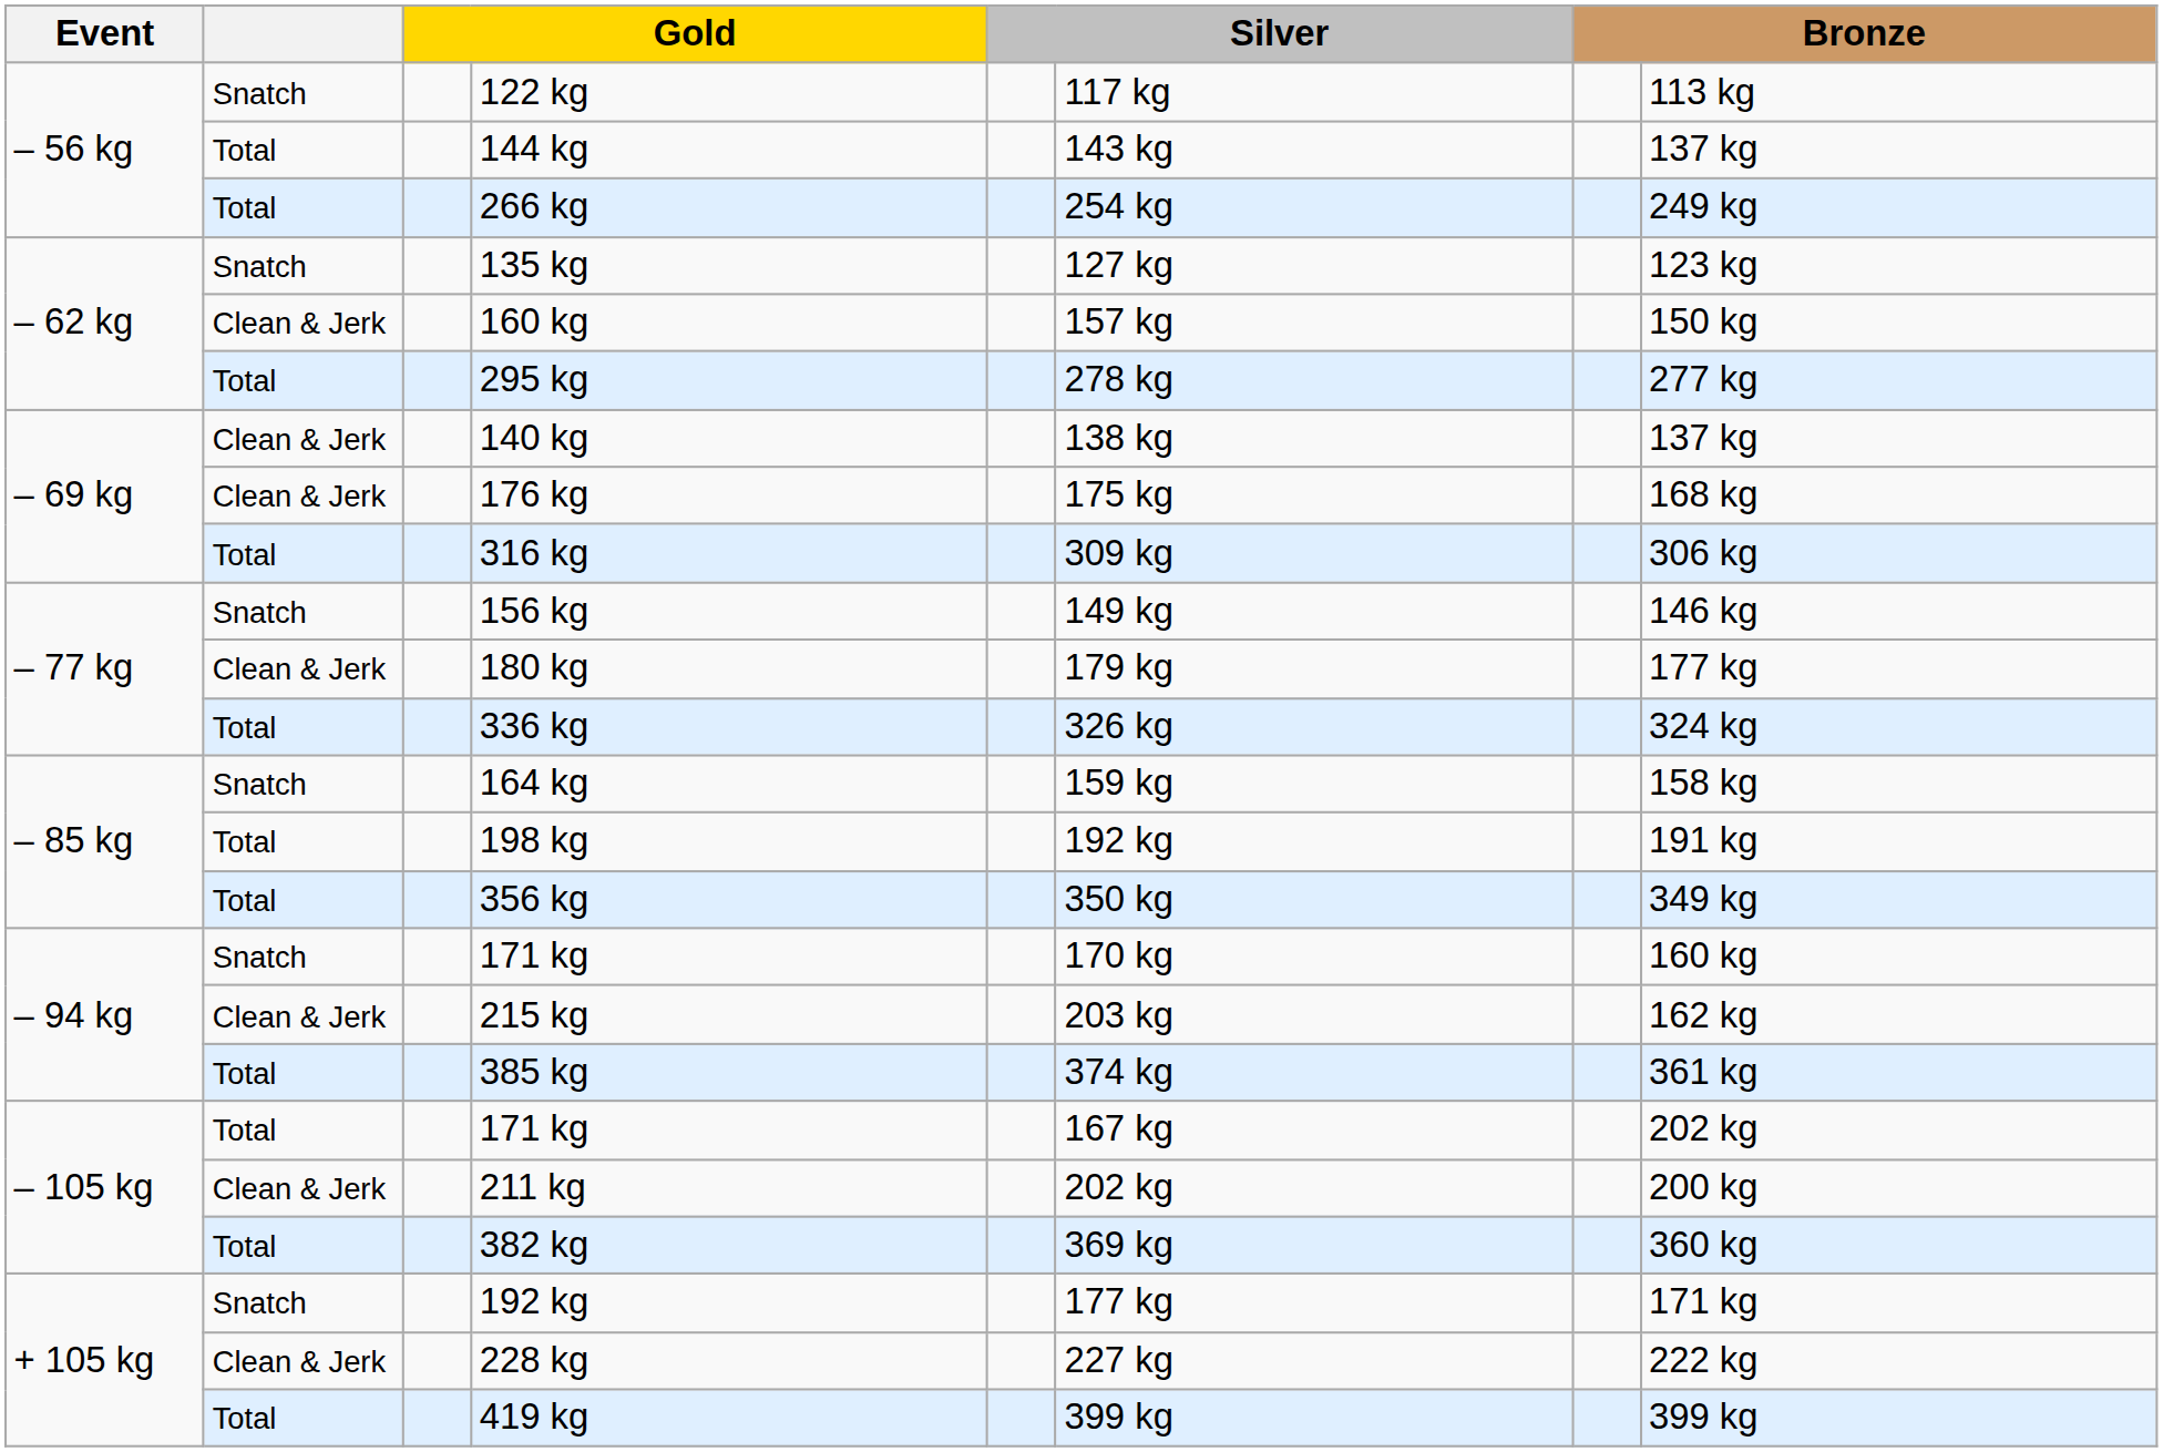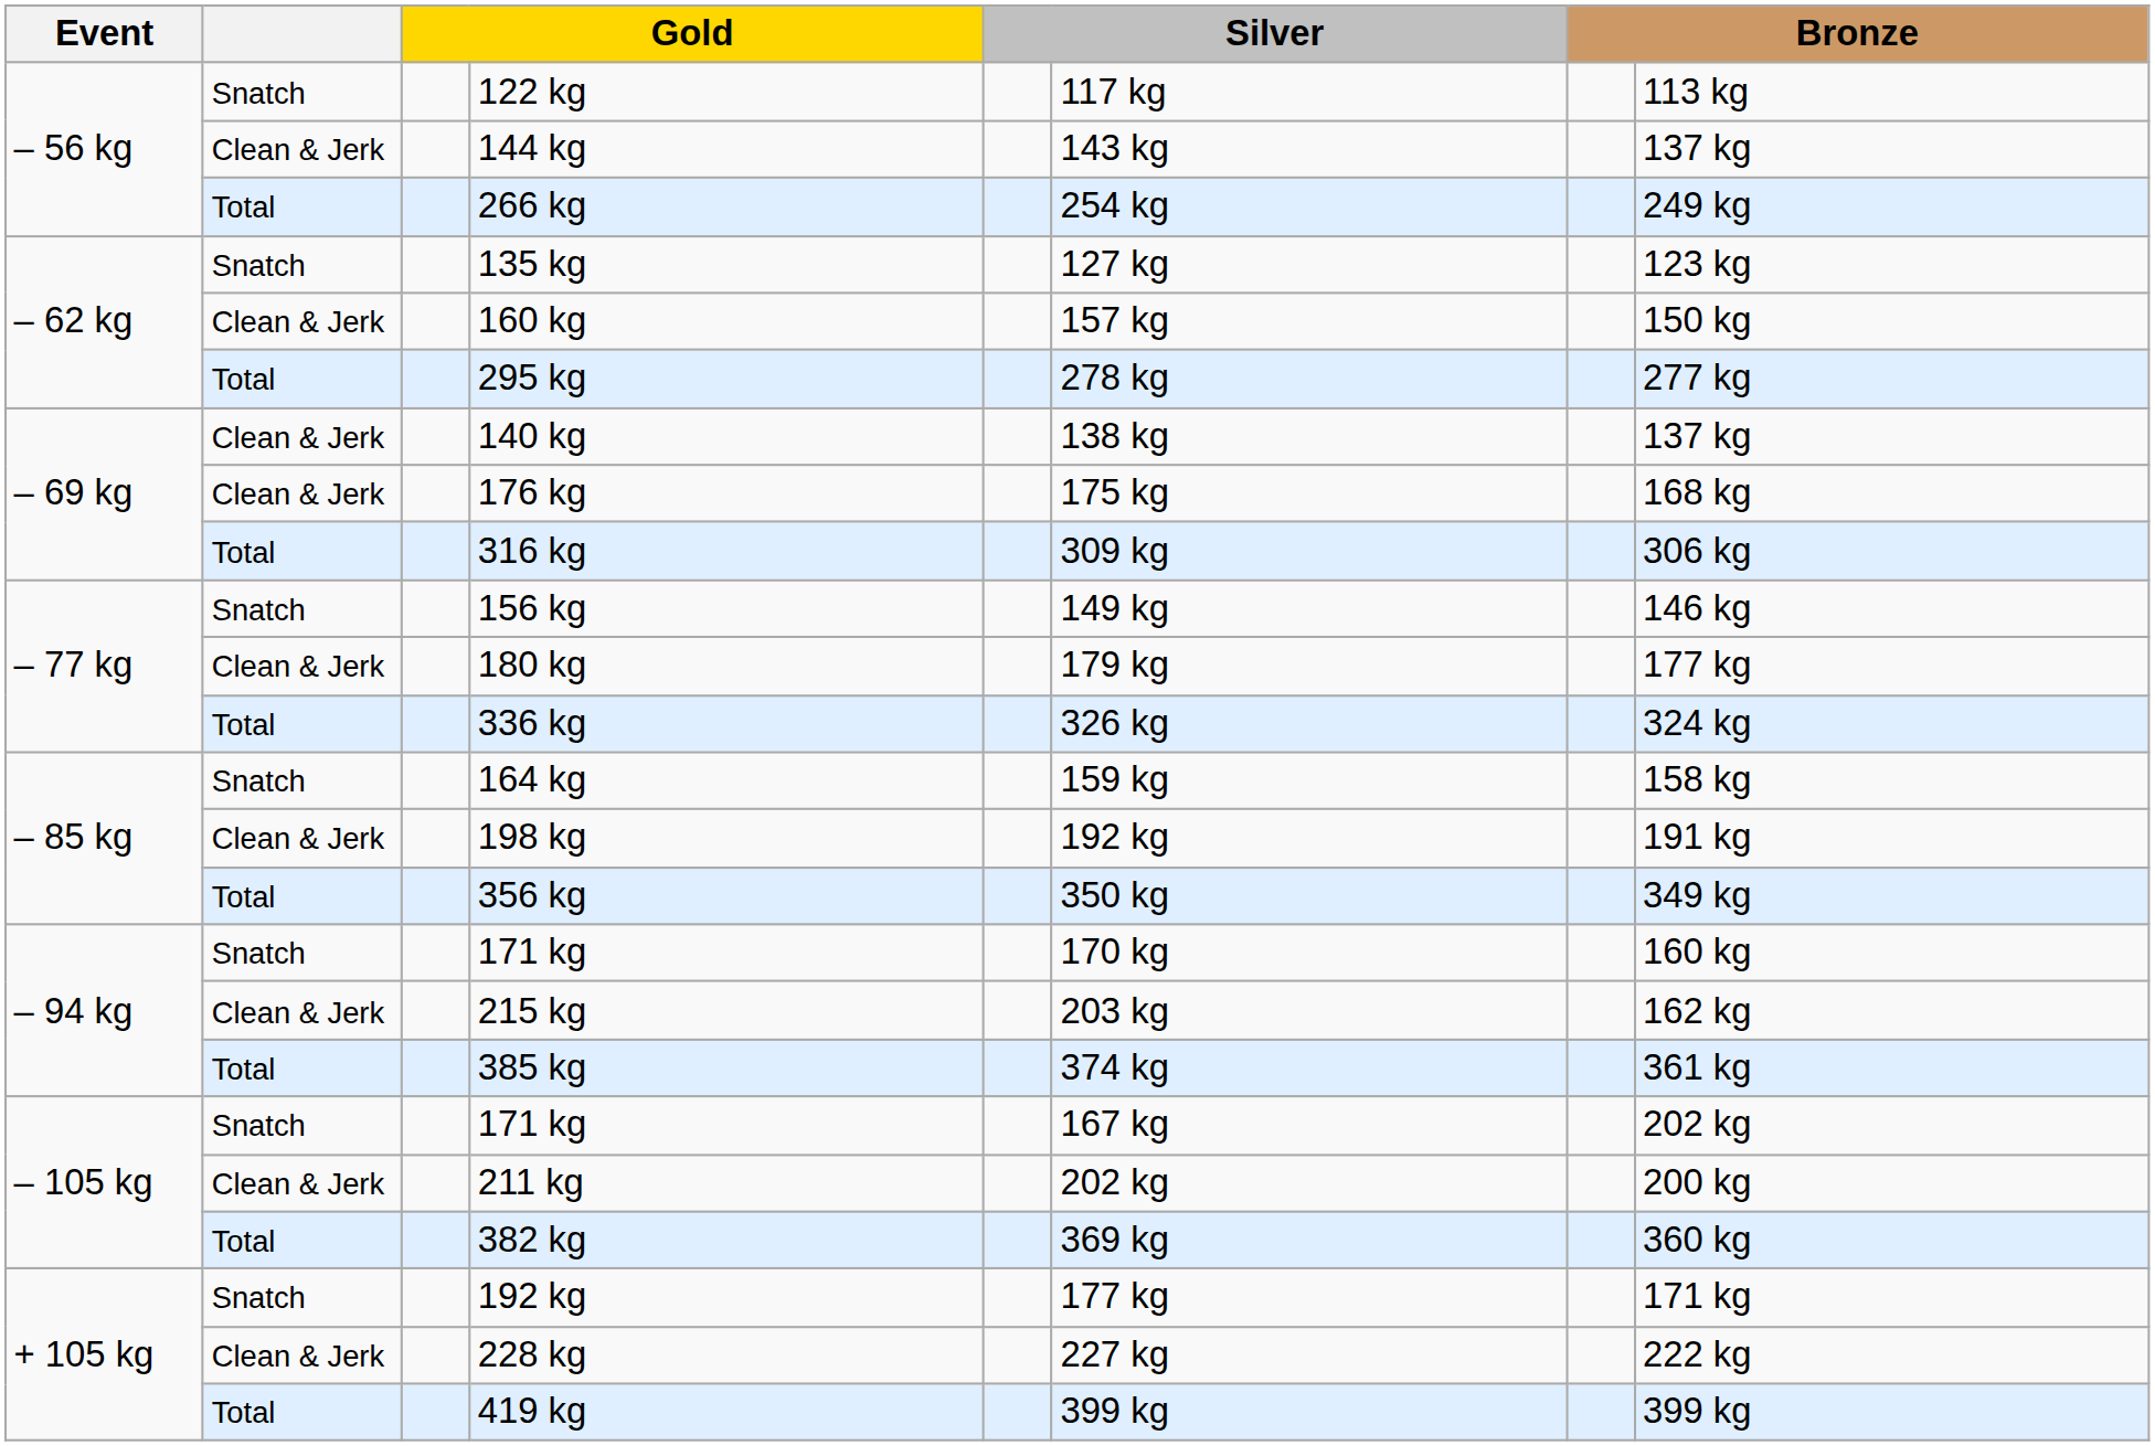 <table class="wikitable">
 <tr>
 <th width=80>Event</th>
 <th width=80></th>
 <td bgcolor=gold align="center" colspan=2 width=250><strong>Gold</strong></td>
 <td bgcolor=silver align="center" colspan=2 width=250><strong>Silver</strong></td>
 <td bgcolor=#cc9966 colspan=2 align="center" width=250><strong>Bronze</strong></td>
 </tr>
 <tr>
 <td rowspan=3>– 56 kg</td>
 <td><small>Snatch</small></td>
 <td></td>
 <td>122 kg</td>
 <td></td>
 <td>117 kg</td>
 <td></td>
 <td>113 kg</td>
 </tr>
 <tr>
-<td><small>Total</small></td>
+<td><small>Clean & Jerk</small></td>
 <td></td>
 <td>144 kg</td>
 <td></td>
 <td>143 kg</td>
 <td></td>
 <td>137 kg</td>
 </tr>
 <tr bgcolor=#dfefff>
 <td><small>Total</small></td>
 <td></td>
 <td>266 kg</td>
 <td></td>
 <td>254 kg</td>
 <td></td>
 <td>249 kg</td>
 </tr>
 <tr>
 <td rowspan=3>– 62 kg</td>
 <td><small>Snatch</small></td>
 <td></td>
 <td>135 kg</td>
 <td></td>
 <td>127 kg</td>
 <td></td>
 <td>123 kg</td>
 </tr>
 <tr>
 <td><small>Clean & Jerk</small></td>
 <td></td>
 <td>160 kg</td>
 <td></td>
 <td>157 kg</td>
 <td></td>
 <td>150 kg</td>
 </tr>
 <tr bgcolor=#dfefff>
 <td><small>Total</small></td>
 <td></td>
 <td>295 kg</td>
 <td></td>
 <td>278 kg</td>
 <td></td>
 <td>277 kg</td>
 </tr>
 <tr>
 <td rowspan=3>– 69 kg</td>
 <td><small>Clean & Jerk</small></td>
 <td></td>
 <td>140 kg</td>
 <td></td>
 <td>138 kg</td>
 <td></td>
 <td>137 kg</td>
 </tr>
 <tr>
 <td><small>Clean & Jerk</small></td>
 <td></td>
 <td>176 kg</td>
 <td></td>
 <td>175 kg</td>
 <td></td>
 <td>168 kg</td>
 </tr>
 <tr bgcolor=#dfefff>
 <td><small>Total</small></td>
 <td></td>
 <td>316 kg</td>
 <td></td>
 <td>309 kg</td>
 <td></td>
 <td>306 kg</td>
 </tr>
 <tr>
 <td rowspan=3>– 77 kg</td>
 <td><small>Snatch</small></td>
 <td></td>
 <td>156 kg</td>
 <td></td>
 <td>149 kg</td>
 <td></td>
 <td>146 kg</td>
 </tr>
 <tr>
 <td><small>Clean & Jerk</small></td>
 <td></td>
 <td>180 kg</td>
 <td></td>
 <td>179 kg</td>
 <td></td>
 <td>177 kg</td>
 </tr>
 <tr bgcolor=#dfefff>
 <td><small>Total</small></td>
 <td></td>
 <td>336 kg</td>
 <td></td>
 <td>326 kg</td>
 <td></td>
 <td>324 kg</td>
 </tr>
 <tr>
 <td rowspan=3>– 85 kg</td>
 <td><small>Snatch</small></td>
 <td></td>
 <td>164 kg</td>
 <td></td>
 <td>159 kg</td>
 <td></td>
 <td>158 kg</td>
 </tr>
 <tr>
-<td><small>Total</small></td>
+<td><small>Clean & Jerk</small></td>
 <td></td>
 <td>198 kg</td>
 <td></td>
 <td>192 kg</td>
 <td></td>
 <td>191 kg</td>
 </tr>
 <tr bgcolor=#dfefff>
 <td><small>Total</small></td>
 <td></td>
 <td>356 kg</td>
 <td></td>
 <td>350 kg</td>
 <td></td>
 <td>349 kg</td>
 </tr>
 <tr>
 <td rowspan=3>– 94 kg</td>
 <td><small>Snatch</small></td>
 <td></td>
 <td>171 kg</td>
 <td></td>
 <td>170 kg</td>
 <td></td>
 <td>160 kg</td>
 </tr>
 <tr>
 <td><small>Clean & Jerk</small></td>
 <td></td>
 <td>215 kg</td>
 <td></td>
 <td>203 kg</td>
 <td></td>
 <td>162 kg</td>
 </tr>
 <tr bgcolor=#dfefff>
 <td><small>Total</small></td>
 <td></td>
 <td>385 kg</td>
 <td></td>
 <td>374 kg</td>
 <td></td>
 <td>361 kg</td>
 </tr>
 <tr>
 <td rowspan=3>– 105 kg</td>
-<td><small>Total</small></td>
+<td><small>Snatch</small></td>
 <td></td>
 <td>171 kg</td>
 <td></td>
 <td>167 kg</td>
 <td></td>
 <td>202 kg</td>
 </tr>
 <tr>
 <td><small>Clean & Jerk</small></td>
 <td></td>
 <td>211 kg</td>
 <td></td>
 <td>202 kg</td>
 <td></td>
 <td>200 kg</td>
 </tr>
 <tr bgcolor=#dfefff>
 <td><small>Total</small></td>
 <td></td>
 <td>382 kg</td>
 <td></td>
 <td>369 kg</td>
 <td></td>
 <td>360 kg</td>
 </tr>
 <tr>
 <td rowspan=3>+ 105 kg</td>
 <td><small>Snatch</small></td>
 <td></td>
 <td>192 kg</td>
 <td></td>
 <td>177 kg</td>
 <td></td>
 <td>171 kg</td>
 </tr>
 <tr>
 <td><small>Clean & Jerk</small></td>
 <td></td>
 <td>228 kg</td>
 <td></td>
 <td>227 kg</td>
 <td></td>
 <td>222 kg</td>
 </tr>
 <tr bgcolor=#dfefff>
 <td><small>Total</small></td>
 <td></td>
 <td>419 kg</td>
 <td></td>
 <td>399 kg</td>
 <td></td>
 <td>399 kg</td>
 </tr>
 </table>
